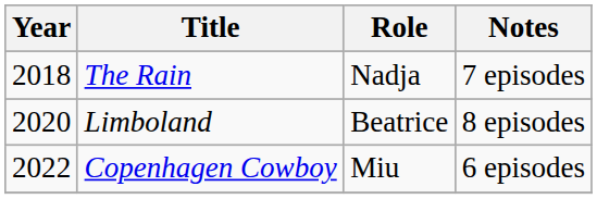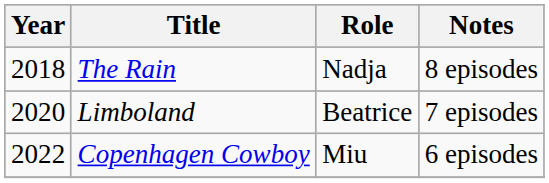 <table class="wikitable unsortable">
 <tr>
 <th>Year</th>
 <th>Title</th>
 <th>Role</th>
 <th>Notes</th>
 </tr>
 <tr>
 <td>2018</td>
 <td><em><a href='#'>The Rain</a></em></td>
 <td>Nadja</td>
-<td>7 episodes</td>
+<td>8 episodes</td>
 </tr>
 <tr>
 <td>2020</td>
 <td><em>Limboland</em></td>
 <td>Beatrice</td>
-<td>8 episodes</td>
+<td>7 episodes</td>
 </tr>
 <tr>
 <td>2022</td>
 <td><em><a href='#'>Copenhagen Cowboy</a></em></td>
 <td>Miu</td>
 <td>6 episodes</td>
 </tr>
 <tr>
 </tr>
 </table>
